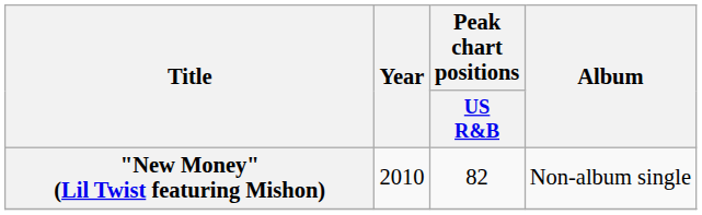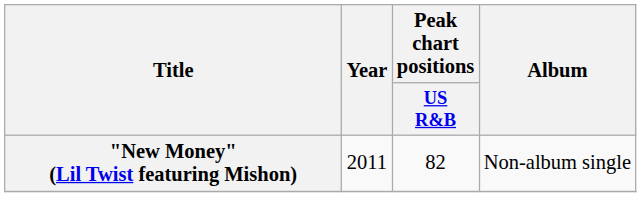 <table class="wikitable plainrowheaders" style="text-align:center;" border="1">
 <tr>
 <th scope="col" rowspan="2" style="width:16em;">Title</th>
 <th scope="col" rowspan="2">Year</th>
 <th scope="col" colspan="1">Peak chart positions</th>
 <th scope="col" rowspan="2">Album</th>
 </tr>
 <tr>
 <th scope="col" style="width:3em;font-size:90%;"><a href='#'>US<br>R&B</a><br></th>
 </tr>
 <tr>
 <th scope="row">"New Money"<br> <span>(<a href='#'>Lil Twist</a> featuring Mishon)</span></th>
-<td>2010</td>
+<td>2011</td>
 <td>82</td>
 <td>Non-album single</td>
 </tr>
 <tr>
 </tr>
 </table>
